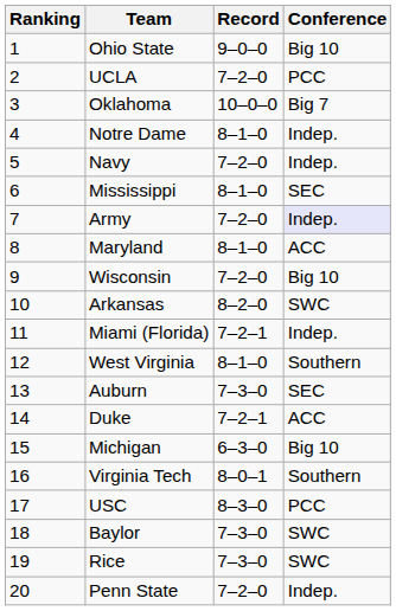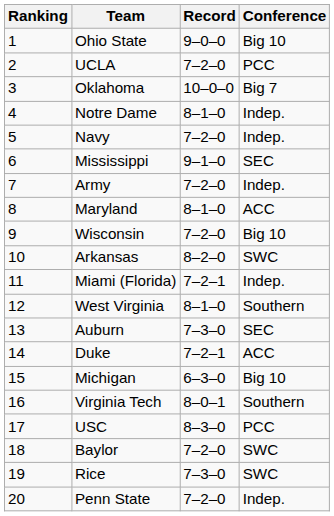 <table class="wikitable">
 <tr>
 <th>Ranking</th>
 <th>Team</th>
 <th>Record</th>
 <th>Conference</th>
 </tr>
 <tr>
 <td>1</td>
 <td>Ohio State</td>
 <td>9–0–0</td>
 <td>Big 10</td>
 </tr>
 <tr>
 <td>2</td>
 <td>UCLA</td>
 <td>7–2–0</td>
 <td>PCC</td>
 </tr>
 <tr>
 <td>3</td>
 <td>Oklahoma</td>
 <td>10–0–0</td>
 <td>Big 7</td>
 </tr>
 <tr>
 <td>4</td>
 <td>Notre Dame</td>
 <td>8–1–0</td>
 <td>Indep.</td>
 </tr>
 <tr>
 <td>5</td>
 <td>Navy</td>
 <td>7–2–0</td>
 <td>Indep.</td>
 </tr>
 <tr>
 <td>6</td>
 <td>Mississippi</td>
-<td>8–1–0</td>
+<td>9–1–0</td>
 <td>SEC</td>
 </tr>
 <tr>
 <td>7</td>
 <td>Army</td>
 <td>7–2–0</td>
-<td style="background: lavender;">Indep.</td>
+<td>Indep.</td>
 </tr>
 <tr>
 <td>8</td>
 <td>Maryland</td>
 <td>8–1–0</td>
 <td>ACC</td>
 </tr>
 <tr>
 <td>9</td>
 <td>Wisconsin</td>
 <td>7–2–0</td>
 <td>Big 10</td>
 </tr>
 <tr>
 <td>10</td>
 <td>Arkansas</td>
 <td>8–2–0</td>
 <td>SWC</td>
 </tr>
 <tr>
 <td>11</td>
 <td>Miami (Florida)</td>
 <td>7–2–1</td>
 <td>Indep.</td>
 </tr>
 <tr>
 <td>12</td>
 <td>West Virginia</td>
 <td>8–1–0</td>
 <td>Southern</td>
 </tr>
 <tr>
 <td>13</td>
 <td>Auburn</td>
 <td>7–3–0</td>
 <td>SEC</td>
 </tr>
 <tr>
 <td>14</td>
 <td>Duke</td>
 <td>7–2–1</td>
 <td>ACC</td>
 </tr>
 <tr>
 <td>15</td>
 <td>Michigan</td>
 <td>6–3–0</td>
 <td>Big 10</td>
 </tr>
 <tr>
 <td>16</td>
 <td>Virginia Tech</td>
 <td>8–0–1</td>
 <td>Southern</td>
 </tr>
 <tr>
 <td>17</td>
 <td>USC</td>
 <td>8–3–0</td>
 <td>PCC</td>
 </tr>
 <tr>
 <td>18</td>
 <td>Baylor</td>
-<td>7–3–0</td>
+<td>7–2–0</td>
 <td>SWC</td>
 </tr>
 <tr>
 <td>19</td>
 <td>Rice</td>
 <td>7–3–0</td>
 <td>SWC</td>
 </tr>
 <tr>
 <td>20</td>
 <td>Penn State</td>
 <td>7–2–0</td>
 <td>Indep.</td>
 </tr>
 </table>
